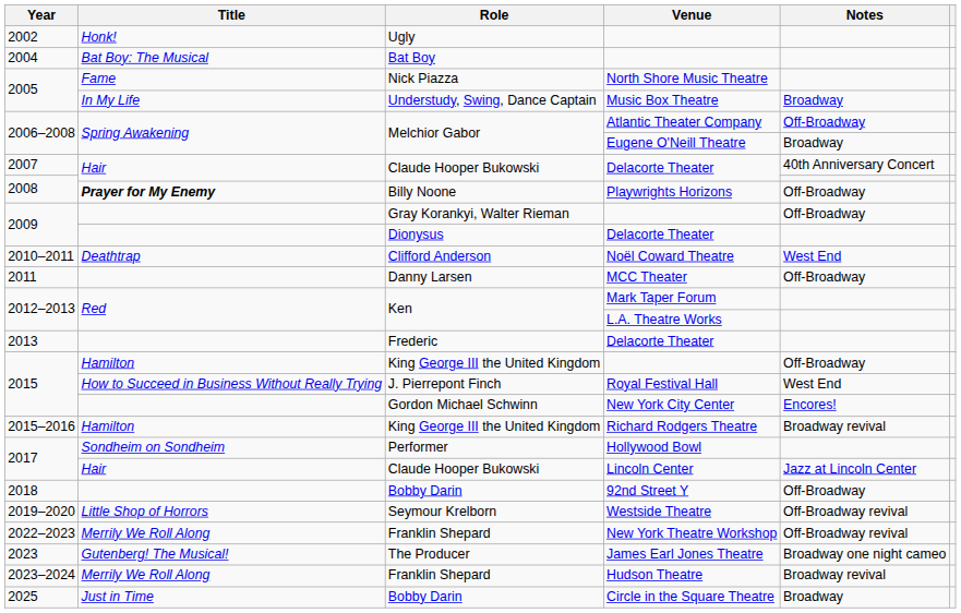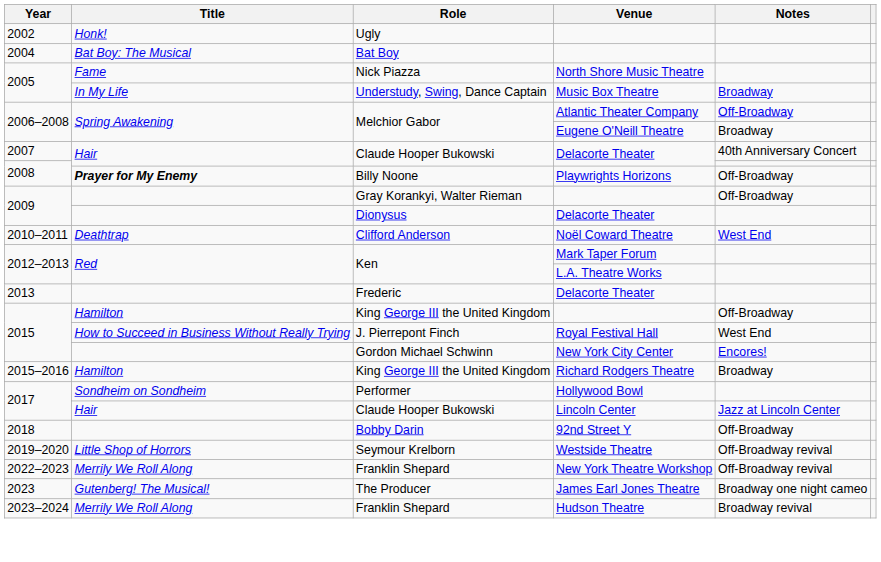 <table class="wikitable plainrowheaders sortable">
 <tr>
 <th scope="col">Year</th>
 <th scope="col">Title</th>
 <th scope="col">Role</th>
 <th scope="col" class="unsortable">Venue</th>
 <th scope="col" class="unsortable">Notes</th>
 <th scope="col" class="unsortable"></th>
 </tr>
 <tr>
 <td>2002</td>
 <td><em><a href='#'>Honk!</a></em></td>
 <td>Ugly</td>
 <td></td>
 <td></td>
 <td></td>
 </tr>
 <tr>
 <td>2004</td>
 <td><em><a href='#'>Bat Boy: The Musical</a></em></td>
 <td><a href='#'>Bat Boy</a></td>
 <td></td>
 <td></td>
 <td></td>
 </tr>
 <tr>
 <td rowspan=2>2005</td>
 <td><em><a href='#'>Fame</a></em></td>
 <td>Nick Piazza</td>
 <td><a href='#'>North Shore Music Theatre</a></td>
 <td></td>
 <td></td>
 </tr>
 <tr>
 <td><em><a href='#'>In My Life</a></em></td>
 <td><a href='#'>Understudy</a>, <a href='#'>Swing</a>, Dance Captain</td>
 <td><a href='#'>Music Box Theatre</a></td>
 <td><a href='#'>Broadway</a></td>
 <td></td>
 </tr>
 <tr>
 <td rowspan=2>2006–2008</td>
 <td rowspan=2><em><a href='#'>Spring Awakening</a></em></td>
 <td rowspan=2>Melchior Gabor</td>
 <td><a href='#'>Atlantic Theater Company</a></td>
 <td><a href='#'>Off-Broadway</a></td>
 <td></td>
 </tr>
 <tr>
 <td><a href='#'>Eugene O'Neill Theatre</a></td>
 <td>Broadway</td>
 <td></td>
 </tr>
 <tr>
 <td>2007</td>
 <td rowspan=2><em><a href='#'>Hair</a></em></td>
 <td rowspan=2>Claude Hooper Bukowski</td>
 <td rowspan=2><a href='#'>Delacorte Theater</a></td>
 <td>40th Anniversary Concert</td>
 <td></td>
 </tr>
 <tr>
 <td rowspan=2>2008</td>
 <td></td>
 <td></td>
 </tr>
 <tr>
 <td><strong><em>Prayer for My Enemy</em></strong></td>
 <td>Billy Noone</td>
 <td><a href='#'>Playwrights Horizons</a></td>
 <td>Off-Broadway</td>
 <td><em></em></td>
 </tr>
 <tr>
 <td rowspan=2>2009</td>
 <td><em></em></td>
 <td>Gray Korankyi, Walter Rieman</td>
 <td></td>
 <td>Off-Broadway</td>
 <td></td>
 </tr>
 <tr>
 <td><em></em></td>
 <td><a href='#'>Dionysus</a></td>
 <td><a href='#'>Delacorte Theater</a></td>
 <td></td>
 <td></td>
 </tr>
 <tr>
 <td>2010–2011</td>
 <td><em><a href='#'>Deathtrap</a></em></td>
 <td><a href='#'>Clifford Anderson</a></td>
 <td><a href='#'>Noël Coward Theatre</a></td>
 <td><a href='#'>West End</a></td>
 <td></td>
 </tr>
 <tr>
-<td>2011</td>
-<td><em></em></td>
-<td>Danny Larsen</td>
-<td><a href='#'>MCC Theater</a></td>
-<td>Off-Broadway</td>
-<td></td>
-</tr>
-<tr>
 <td rowspan=2>2012–2013</td>
 <td rowspan=2><em><a href='#'>Red</a></em></td>
 <td rowspan=2>Ken</td>
 <td><a href='#'>Mark Taper Forum</a></td>
 <td></td>
 <td></td>
 </tr>
 <tr>
 <td><a href='#'>L.A. Theatre Works</a></td>
 <td></td>
 <td></td>
 </tr>
 <tr>
 <td>2013</td>
 <td><em></em></td>
 <td>Frederic</td>
 <td><a href='#'>Delacorte Theater</a></td>
 <td></td>
 <td></td>
 </tr>
 <tr>
 <td rowspan=3>2015</td>
 <td><em><a href='#'>Hamilton</a></em></td>
 <td>King <a href='#'>George III</a> the United Kingdom</td>
 <td></td>
 <td>Off-Broadway</td>
 <td></td>
 </tr>
 <tr>
 <td><em><a href='#'>How to Succeed in Business Without Really Trying</a></em></td>
 <td>J. Pierrepont Finch</td>
 <td><a href='#'>Royal Festival Hall</a></td>
 <td>West End</td>
 <td></td>
 </tr>
 <tr>
 <td><em></em></td>
 <td>Gordon Michael Schwinn</td>
 <td><a href='#'>New York City Center</a></td>
 <td><a href='#'>Encores!</a></td>
 <td></td>
 </tr>
 <tr>
 <td>2015–2016</td>
 <td><em><a href='#'>Hamilton</a></em></td>
 <td>King <a href='#'>George III</a> the United Kingdom</td>
 <td><a href='#'>Richard Rodgers Theatre</a></td>
-<td>Broadway revival</td>
+<td>Broadway</td>
 <td></td>
 </tr>
 <tr>
 <td rowspan=2>2017</td>
 <td><em><a href='#'>Sondheim on Sondheim</a></em></td>
 <td>Performer</td>
 <td><a href='#'>Hollywood Bowl</a></td>
 <td></td>
 <td></td>
 </tr>
 <tr>
 <td><em><a href='#'>Hair</a></em></td>
 <td>Claude Hooper Bukowski</td>
 <td><a href='#'>Lincoln Center</a></td>
 <td><a href='#'>Jazz at Lincoln Center</a></td>
 <td></td>
 </tr>
 <tr>
 <td>2018</td>
 <td><em></em></td>
 <td><a href='#'>Bobby Darin</a></td>
 <td><a href='#'>92nd Street Y</a></td>
 <td>Off-Broadway</td>
 <td></td>
 </tr>
 <tr>
 <td>2019–2020</td>
 <td><em><a href='#'>Little Shop of Horrors</a></em></td>
 <td>Seymour Krelborn</td>
 <td><a href='#'>Westside Theatre</a></td>
 <td>Off-Broadway revival</td>
 <td></td>
 </tr>
 <tr>
 <td>2022–2023</td>
 <td><em><a href='#'>Merrily We Roll Along</a></em></td>
 <td>Franklin Shepard</td>
 <td><a href='#'>New York Theatre Workshop</a></td>
 <td>Off-Broadway revival</td>
 <td></td>
 </tr>
 <tr>
 <td>2023</td>
 <td><em><a href='#'>Gutenberg! The Musical!</a></em></td>
 <td>The Producer</td>
 <td><a href='#'>James Earl Jones Theatre</a></td>
 <td>Broadway one night cameo</td>
 <td></td>
 </tr>
 <tr>
 <td>2023–2024</td>
 <td><em><a href='#'>Merrily We Roll Along</a></em></td>
 <td>Franklin Shepard</td>
 <td><a href='#'>Hudson Theatre</a></td>
 <td>Broadway revival</td>
 <td></td>
 </tr>
-<tr>
-<td>2025</td>
-<td><em><a href='#'>Just in Time</a></em></td>
-<td><a href='#'>Bobby Darin</a></td>
-<td><a href='#'>Circle in the Square Theatre</a></td>
-<td>Broadway</td>
-<td></td>
-</tr>
 </table>
